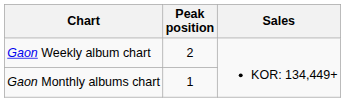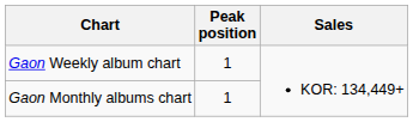 <table class="wikitable sortable">
 <tr>
 <th>Chart</th>
 <th>Peak<br>position</th>
 <th style="text-align:center;">Sales</th>
 </tr>
 <tr>
 <td><em><a href='#'>Gaon</a></em> Weekly album chart</td>
-<td align="center">2</td>
+<td align="center">1</td>
 <td rowspan="2"><br><ul><li>KOR: 134,449+</li></ul></td>
 </tr>
 <tr>
 <td><em>Gaon</em> Monthly albums chart</td>
 <td align="center">1</td>
 </tr>
 </table>
